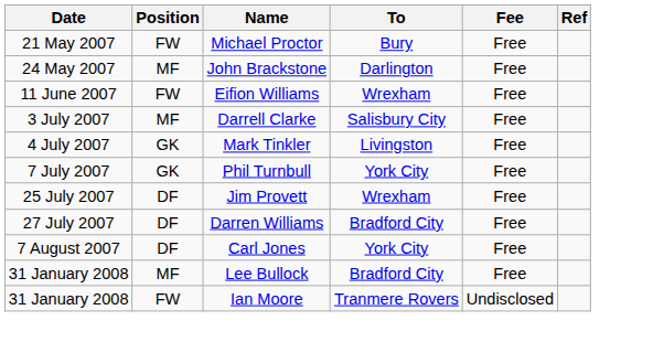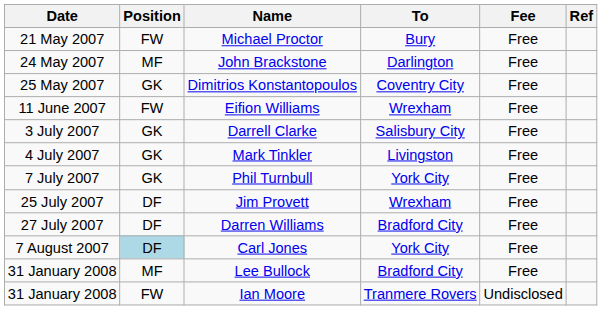 <table class="wikitable" style="font-size: 95%; text-align: center;">
 <tr>
 <th>Date</th>
 <th>Position</th>
 <th>Name</th>
 <th>To</th>
 <th>Fee</th>
 <th>Ref</th>
 </tr>
 <tr>
 <td>21 May 2007</td>
 <td>FW</td>
 <td><a href='#'>Michael Proctor</a></td>
 <td><a href='#'>Bury</a></td>
 <td>Free</td>
 <td></td>
 </tr>
 <tr>
 <td>24 May 2007</td>
 <td>MF</td>
 <td><a href='#'>John Brackstone</a></td>
 <td><a href='#'>Darlington</a></td>
 <td>Free</td>
 <td></td>
 </tr>
 <tr>
+<td>25 May 2007</td>
+<td>GK</td>
+<td><a href='#'>Dimitrios Konstantopoulos</a></td>
+<td><a href='#'>Coventry City</a></td>
+<td>Free</td>
+<td></td>
+</tr>
+<tr>
 <td>11 June 2007</td>
 <td>FW</td>
 <td><a href='#'>Eifion Williams</a></td>
 <td><a href='#'>Wrexham</a></td>
 <td>Free</td>
 <td></td>
 </tr>
 <tr>
 <td>3 July 2007</td>
-<td>MF</td>
+<td>GK</td>
 <td><a href='#'>Darrell Clarke</a></td>
 <td><a href='#'>Salisbury City</a></td>
 <td>Free</td>
 <td></td>
 </tr>
 <tr>
 <td>4 July 2007</td>
 <td>GK</td>
 <td><a href='#'>Mark Tinkler</a></td>
 <td><a href='#'>Livingston</a></td>
 <td>Free</td>
 <td></td>
 </tr>
 <tr>
 <td>7 July 2007</td>
 <td>GK</td>
 <td><a href='#'>Phil Turnbull</a></td>
 <td><a href='#'>York City</a></td>
 <td>Free</td>
 <td></td>
 </tr>
 <tr>
 <td>25 July 2007</td>
 <td>DF</td>
 <td><a href='#'>Jim Provett</a></td>
 <td><a href='#'>Wrexham</a></td>
 <td>Free</td>
 <td></td>
 </tr>
 <tr>
 <td>27 July 2007</td>
 <td>DF</td>
 <td><a href='#'>Darren Williams</a></td>
 <td><a href='#'>Bradford City</a></td>
 <td>Free</td>
 <td></td>
 </tr>
 <tr>
 <td>7 August 2007</td>
-<td>DF</td>
+<td style="background: lightblue;">DF</td>
 <td><a href='#'>Carl Jones</a></td>
 <td><a href='#'>York City</a></td>
 <td>Free</td>
 <td></td>
 </tr>
 <tr>
 <td>31 January 2008</td>
 <td>MF</td>
 <td><a href='#'>Lee Bullock</a></td>
 <td><a href='#'>Bradford City</a></td>
 <td>Free</td>
 <td></td>
 </tr>
 <tr>
 <td>31 January 2008</td>
 <td>FW</td>
 <td><a href='#'>Ian Moore</a></td>
 <td><a href='#'>Tranmere Rovers</a></td>
 <td>Undisclosed</td>
 <td></td>
 </tr>
 </table>
